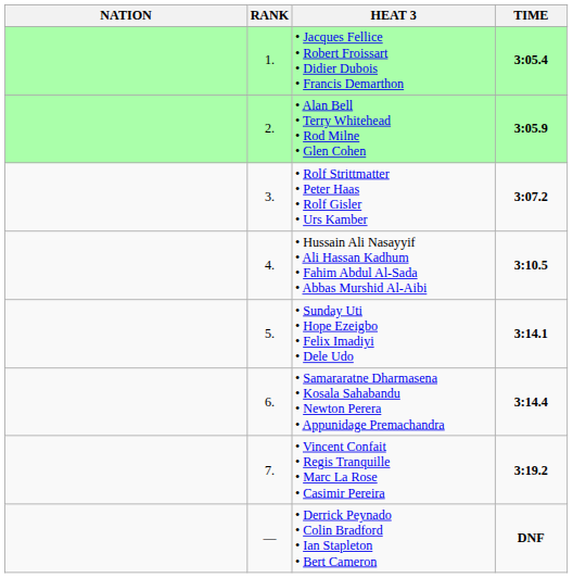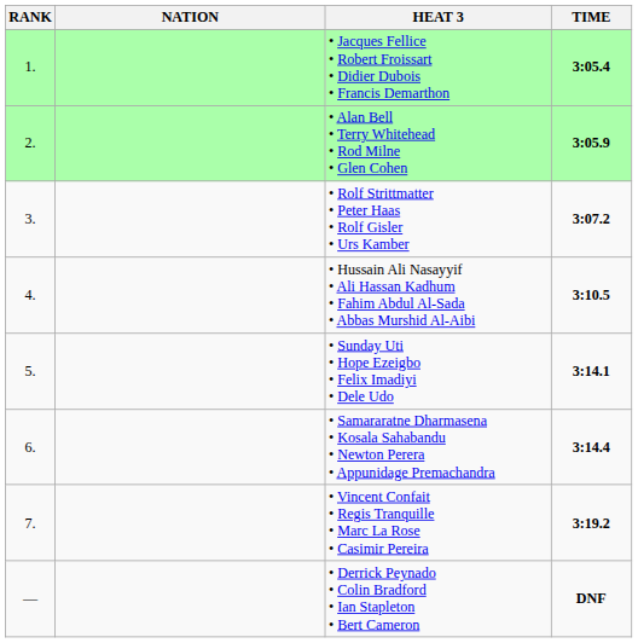 <table class="wikitable" style="border-collapse: collapse; font-size: 90%;">
 <tr>
+<th>RANK</th>
 <th style="width: 18em">NATION</th>
-<th>RANK</th>
 <th style="width: 15em">HEAT 3</th>
 <th style="width: 5em">TIME</th>
 </tr>
 <tr style="background:#aaffaa;">
+<td align="center">1.</td>
 <td align="center"></td>
-<td align="center">1.</td>
 <td>• <a href='#'>Jacques Fellice</a><br>• <a href='#'>Robert Froissart</a><br>• <a href='#'>Didier Dubois</a><br>• <a href='#'>Francis Demarthon</a></td>
 <td align="center"><strong>3:05.4</strong></td>
 </tr>
 <tr style="background:#aaffaa;">
+<td align="center">2.</td>
 <td align="center"></td>
-<td align="center">2.</td>
 <td>• <a href='#'>Alan Bell</a><br>• <a href='#'>Terry Whitehead</a><br>• <a href='#'>Rod Milne</a><br>• <a href='#'>Glen Cohen</a></td>
 <td align="center"><strong>3:05.9</strong></td>
 </tr>
 <tr>
+<td align="center">3.</td>
 <td align="center"></td>
-<td align="center">3.</td>
 <td>• <a href='#'>Rolf Strittmatter</a><br>• <a href='#'>Peter Haas</a><br>• <a href='#'>Rolf Gisler</a><br>• <a href='#'>Urs Kamber</a></td>
 <td align="center"><strong>3:07.2</strong></td>
 </tr>
 <tr>
+<td align="center">4.</td>
 <td align="center"></td>
-<td align="center">4.</td>
 <td>• Hussain Ali Nasayyif<br>• <a href='#'>Ali Hassan Kadhum</a><br>• <a href='#'>Fahim Abdul Al-Sada</a><br>• <a href='#'>Abbas Murshid Al-Aibi</a></td>
 <td align="center"><strong>3:10.5</strong></td>
 </tr>
 <tr>
+<td align="center">5.</td>
 <td align="center"></td>
-<td align="center">5.</td>
 <td>• <a href='#'>Sunday Uti</a><br>• <a href='#'>Hope Ezeigbo</a><br>• <a href='#'>Felix Imadiyi</a><br>• <a href='#'>Dele Udo</a></td>
 <td align="center"><strong>3:14.1</strong></td>
 </tr>
 <tr>
+<td align="center">6.</td>
 <td align="center"></td>
-<td align="center">6.</td>
 <td>• <a href='#'>Samararatne Dharmasena</a><br>• <a href='#'>Kosala Sahabandu</a><br>• <a href='#'>Newton Perera</a><br>• <a href='#'>Appunidage Premachandra</a></td>
 <td align="center"><strong>3:14.4</strong></td>
 </tr>
 <tr>
+<td align="center">7.</td>
 <td align="center"></td>
-<td align="center">7.</td>
 <td>• <a href='#'>Vincent Confait</a><br>• <a href='#'>Regis Tranquille</a><br>• <a href='#'>Marc La Rose</a><br>• <a href='#'>Casimir Pereira</a></td>
 <td align="center"><strong>3:19.2</strong></td>
 </tr>
 <tr>
+<td align="center">—</td>
 <td align="center"></td>
-<td align="center">—</td>
 <td>• <a href='#'>Derrick Peynado</a><br>• <a href='#'>Colin Bradford</a><br>• <a href='#'>Ian Stapleton</a><br>• <a href='#'>Bert Cameron</a></td>
 <td align="center"><strong>DNF</strong></td>
 </tr>
 </table>
